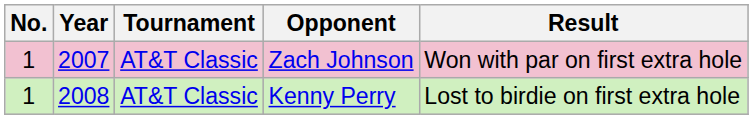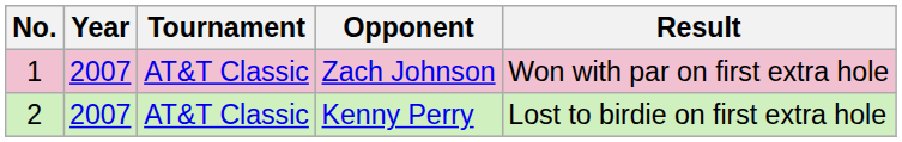 <table class="wikitable" style="font-size:95%;">
 <tr>
 <th>No.</th>
 <th>Year</th>
 <th>Tournament</th>
 <th>Opponent</th>
 <th>Result</th>
 </tr>
 <tr style="background:#F2C1D1;">
 <td align=center>1</td>
 <td><a href='#'>2007</a></td>
 <td><a href='#'>AT&T Classic</a></td>
 <td> <a href='#'>Zach Johnson</a></td>
 <td>Won with par on first extra hole</td>
 </tr>
 <tr style="background:#D0F0C0;">
-<td align=center>1</td>
-<td><a href='#'>2008</a></td>
+<td align=center>2</td>
+<td><a href='#'>2007</a></td>
 <td><a href='#'>AT&T Classic</a></td>
 <td> <a href='#'>Kenny Perry</a></td>
 <td>Lost to birdie on first extra hole</td>
 </tr>
 </table>
